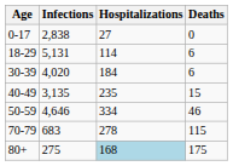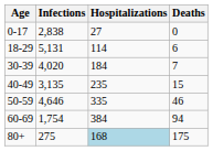 <table class="wikitable">
 <tr>
 <th>Age</th>
 <th>Infections</th>
 <th>Hospitalizations</th>
 <th>Deaths</th>
 </tr>
 <tr>
 <td>0-17</td>
 <td>2,838</td>
 <td>27</td>
 <td>0</td>
 </tr>
 <tr>
 <td>18-29</td>
 <td>5,131</td>
 <td>114</td>
 <td>6</td>
 </tr>
 <tr>
 <td>30-39</td>
 <td>4,020</td>
 <td>184</td>
-<td>6</td>
+<td>7</td>
 </tr>
 <tr>
 <td>40-49</td>
 <td>3,135</td>
 <td>235</td>
 <td>15</td>
 </tr>
 <tr>
 <td>50-59</td>
 <td>4,646</td>
-<td>334</td>
+<td>335</td>
 <td>46</td>
 </tr>
 <tr>
-<td>70-79</td>
-<td>683</td>
-<td>278</td>
-<td>115</td>
+<td>60-69</td>
+<td>1,754</td>
+<td>384</td>
+<td>94</td>
 </tr>
 <tr>
 <td>80+</td>
 <td>275</td>
 <td style="background: lightblue;">168</td>
 <td>175</td>
 </tr>
 </table>
